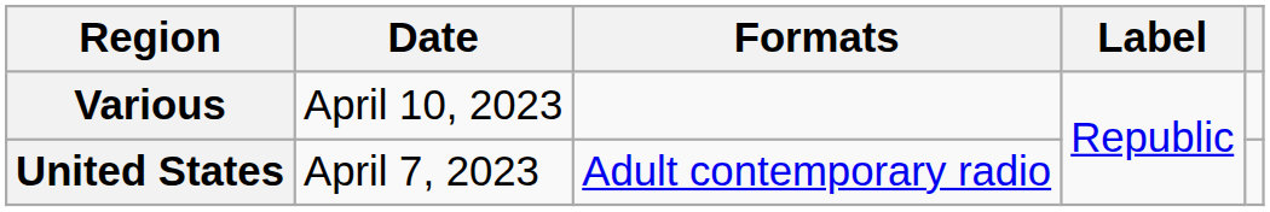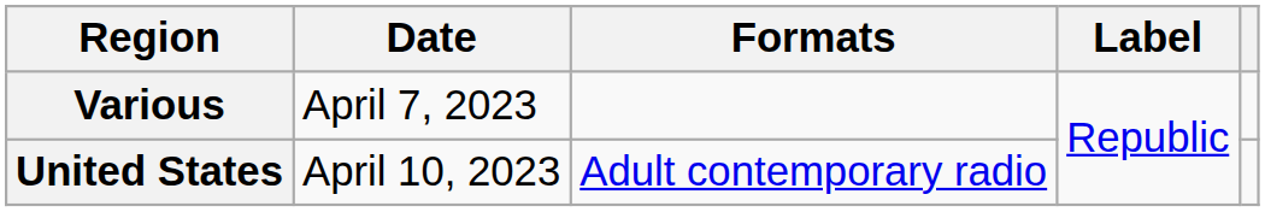 <table class="wikitable plainrowheaders">
 <tr>
 <th scope="col">Region</th>
 <th scope="col">Date</th>
 <th scope="col">Formats</th>
 <th scope="col">Label</th>
 <th scope="col"></th>
 </tr>
 <tr>
 <th scope="row">Various</th>
-<td>April 10, 2023</td>
+<td>April 7, 2023</td>
 <td></td>
 <td rowspan="2"><a href='#'>Republic</a></td>
 <td style="text-align:center;"></td>
 </tr>
 <tr>
 <th scope="row">United States</th>
-<td>April 7, 2023</td>
+<td>April 10, 2023</td>
 <td rowspan="3"><a href='#'>Adult contemporary radio</a></td>
 <td style="text-align:center;"></td>
 </tr>
 </table>
